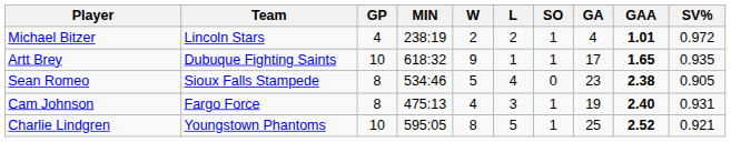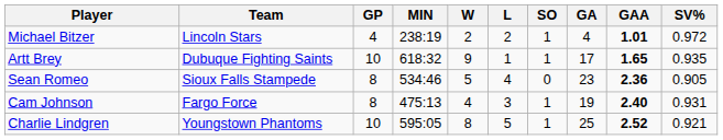 <table class="wikitable" style="text-align:center">
 <tr>
 <th bgcolor="#DDDDFF" width="22%">Player</th>
 <th bgcolor="#DDDDFF" width="22%">Team</th>
 <th bgcolor="#DDDDFF" width="5%">GP</th>
 <th bgcolor="#DDDDFF" width="7%">MIN</th>
 <th bgcolor="#DDDDFF" width="5%">W</th>
 <th bgcolor="#DDDDFF" width="5%">L</th>
 <th bgcolor="#DDDDFF" width="5%">SO</th>
 <th bgcolor="#DDDDFF" width="5%">GA</th>
 <th bgcolor="#DDDDFF" width="7%">GAA</th>
 <th bgcolor="#DDDDFF" width="7%">SV%</th>
 </tr>
 <tr>
 <td align=left><a href='#'>Michael Bitzer</a></td>
 <td align=left><a href='#'>Lincoln Stars</a></td>
 <td>4</td>
 <td>238:19</td>
 <td>2</td>
 <td>2</td>
 <td>1</td>
 <td>4</td>
 <td><strong>1.01</strong></td>
 <td>0.972</td>
 </tr>
 <tr>
 <td align=left><a href='#'>Artt Brey</a></td>
 <td align=left><a href='#'>Dubuque Fighting Saints</a></td>
 <td>10</td>
 <td>618:32</td>
 <td>9</td>
 <td>1</td>
 <td>1</td>
 <td>17</td>
 <td><strong>1.65</strong></td>
 <td>0.935</td>
 </tr>
 <tr>
 <td align=left><a href='#'>Sean Romeo</a></td>
 <td align=left><a href='#'>Sioux Falls Stampede</a></td>
 <td>8</td>
 <td>534:46</td>
 <td>5</td>
 <td>4</td>
 <td>0</td>
 <td>23</td>
-<td><strong>2.38</strong></td>
+<td><strong>2.36</strong></td>
 <td>0.905</td>
 </tr>
 <tr>
 <td align=left><a href='#'>Cam Johnson</a></td>
 <td align=left><a href='#'>Fargo Force</a></td>
 <td>8</td>
 <td>475:13</td>
 <td>4</td>
 <td>3</td>
 <td>1</td>
 <td>19</td>
 <td><strong>2.40</strong></td>
 <td>0.931</td>
 </tr>
 <tr>
 <td align=left><a href='#'>Charlie Lindgren</a></td>
 <td align=left><a href='#'>Youngstown Phantoms</a></td>
 <td>10</td>
 <td>595:05</td>
 <td>8</td>
 <td>5</td>
 <td>1</td>
 <td>25</td>
 <td><strong>2.52</strong></td>
 <td>0.921</td>
 </tr>
 </table>
